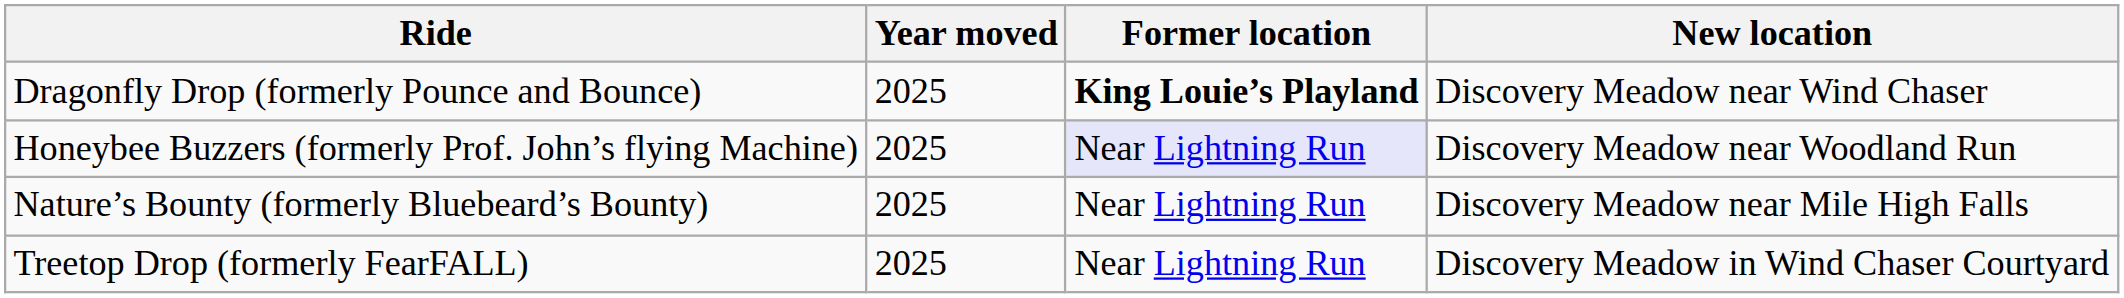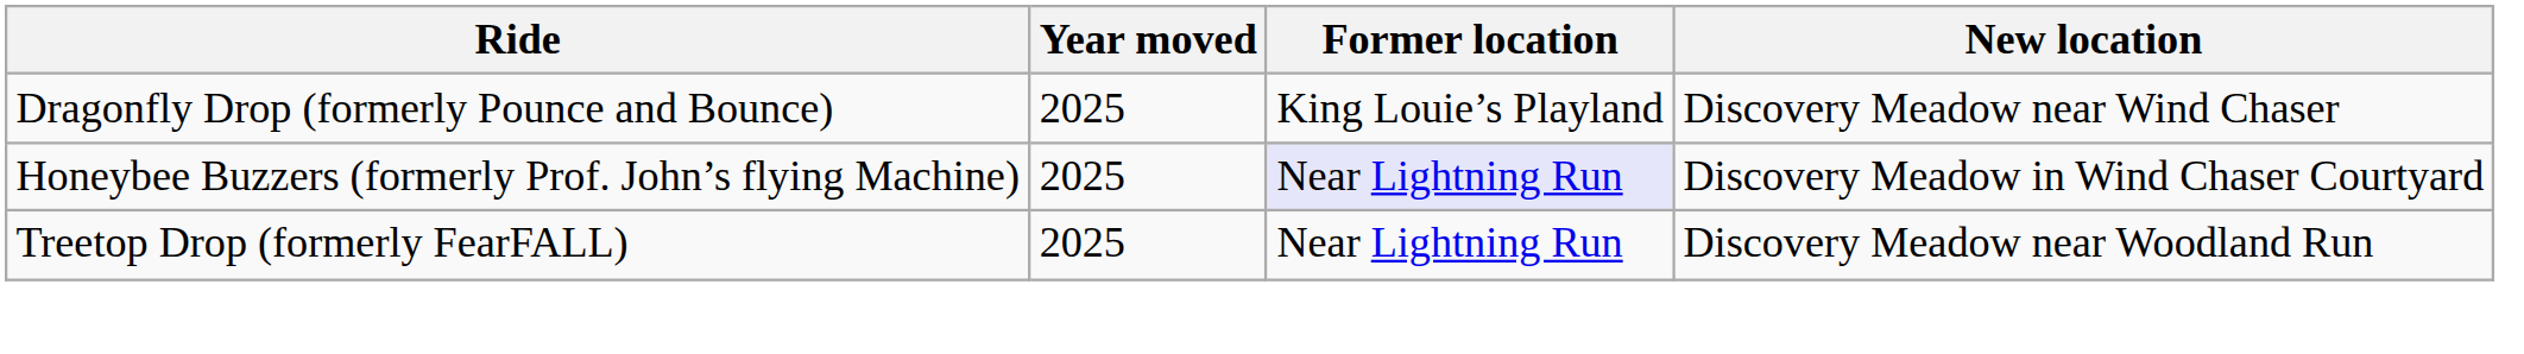 <table class="wikitable sortable">
 <tr>
 <th>Ride</th>
 <th>Year moved</th>
 <th>Former location</th>
 <th>New location</th>
 </tr>
 <tr>
 <td>Dragonfly Drop (formerly Pounce and Bounce)</td>
 <td>2025</td>
-<td><strong>King Louie’s Playland</strong></td>
+<td>King Louie’s Playland</td>
 <td>Discovery Meadow near Wind Chaser</td>
 </tr>
 <tr>
 <td>Honeybee Buzzers (formerly Prof. John’s flying Machine)</td>
 <td>2025</td>
 <td style="background: lavender;">Near <a href='#'>Lightning Run</a></td>
-<td>Discovery Meadow near Woodland Run</td>
-</tr>
-<tr>
-<td>Nature’s Bounty (formerly Bluebeard’s Bounty)</td>
-<td>2025</td>
-<td>Near <a href='#'>Lightning Run</a></td>
-<td>Discovery Meadow near Mile High Falls</td>
+<td>Discovery Meadow in Wind Chaser Courtyard</td>
 </tr>
 <tr>
 <td>Treetop Drop (formerly FearFALL)</td>
 <td>2025</td>
 <td>Near <a href='#'>Lightning Run</a></td>
-<td>Discovery Meadow in Wind Chaser Courtyard</td>
+<td>Discovery Meadow near Woodland Run</td>
 </tr>
 </table>
